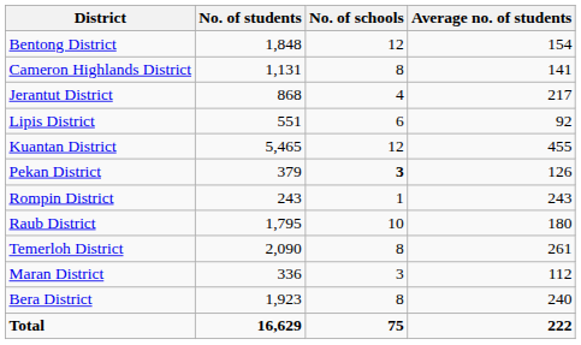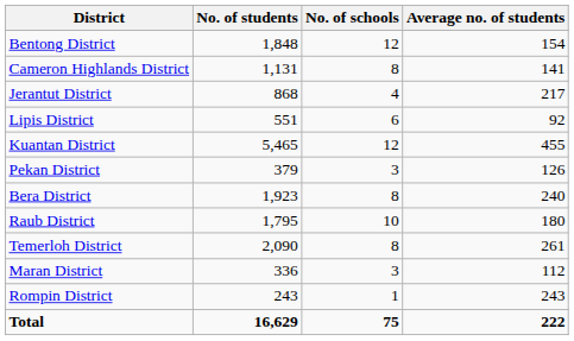 <table class="wikitable sortable">
 <tr>
 <th>District</th>
 <th>No. of students</th>
 <th>No. of schools</th>
 <th>Average no. of students</th>
 </tr>
 <tr>
 <td><a href='#'>Bentong District</a></td>
 <td style="text-align:right;">1,848</td>
 <td style="text-align:right;">12</td>
 <td style="text-align:right;">154</td>
 </tr>
 <tr>
 <td><a href='#'>Cameron Highlands District</a></td>
 <td style="text-align:right;">1,131</td>
 <td style="text-align:right;">8</td>
 <td style="text-align:right;">141</td>
 </tr>
 <tr>
 <td><a href='#'>Jerantut District</a></td>
 <td style="text-align:right;">868</td>
 <td style="text-align:right;">4</td>
 <td style="text-align:right;">217</td>
 </tr>
 <tr>
 <td><a href='#'>Lipis District</a></td>
 <td style="text-align:right;">551</td>
 <td style="text-align:right;">6</td>
 <td style="text-align:right;">92</td>
 </tr>
 <tr>
 <td><a href='#'>Kuantan District</a></td>
 <td style="text-align:right;">5,465</td>
 <td style="text-align:right;">12</td>
 <td style="text-align:right;">455</td>
 </tr>
 <tr>
 <td><a href='#'>Pekan District</a></td>
 <td style="text-align:right;">379</td>
-<td style="text-align:right;"><strong>3</strong></td>
+<td style="text-align:right;">3</td>
 <td style="text-align:right;">126</td>
 </tr>
 <tr>
-<td><a href='#'>Rompin District</a></td>
-<td style="text-align:right;">243</td>
-<td style="text-align:right;">1</td>
-<td style="text-align:right;">243</td>
+<td><a href='#'>Bera District</a></td>
+<td style="text-align:right;">1,923</td>
+<td style="text-align:right;">8</td>
+<td style="text-align:right;">240</td>
 </tr>
 <tr>
 <td><a href='#'>Raub District</a></td>
 <td style="text-align:right;">1,795</td>
 <td style="text-align:right;">10</td>
 <td style="text-align:right;">180</td>
 </tr>
 <tr>
 <td><a href='#'>Temerloh District</a></td>
 <td style="text-align:right;">2,090</td>
 <td style="text-align:right;">8</td>
 <td style="text-align:right;">261</td>
 </tr>
 <tr>
 <td><a href='#'>Maran District</a></td>
 <td style="text-align:right;">336</td>
 <td style="text-align:right;">3</td>
 <td style="text-align:right;">112</td>
 </tr>
 <tr>
-<td><a href='#'>Bera District</a></td>
-<td style="text-align:right;">1,923</td>
-<td style="text-align:right;">8</td>
-<td style="text-align:right;">240</td>
+<td><a href='#'>Rompin District</a></td>
+<td style="text-align:right;">243</td>
+<td style="text-align:right;">1</td>
+<td style="text-align:right;">243</td>
 </tr>
 <tr>
 <td><strong>Total</strong></td>
 <td style="text-align:right;"><strong>16,629</strong></td>
 <td style="text-align:right;"><strong>75</strong></td>
 <td style="text-align:right;"><strong>222</strong></td>
 </tr>
 </table>
